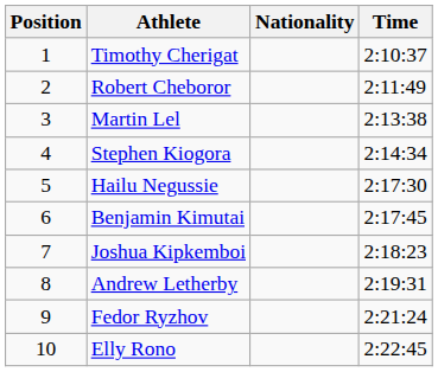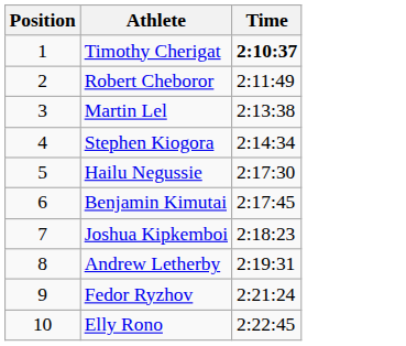 <table class="wikitable sortable">
 <tr>
 <th>Position</th>
 <th>Athlete</th>
-<th>Nationality</th>
 <th>Time</th>
 </tr>
 <tr>
 <td style="text-align:center">1</td>
 <td><a href='#'>Timothy Cherigat</a></td>
-<td></td>
-<td>2:10:37</td>
+<td><strong>2:10:37</strong></td>
 </tr>
 <tr>
 <td style="text-align:center">2</td>
 <td><a href='#'>Robert Cheboror</a></td>
-<td></td>
 <td>2:11:49</td>
 </tr>
 <tr>
 <td style="text-align:center">3</td>
 <td><a href='#'>Martin Lel</a></td>
-<td></td>
 <td>2:13:38</td>
 </tr>
 <tr>
 <td style="text-align:center">4</td>
 <td><a href='#'>Stephen Kiogora</a></td>
-<td></td>
 <td>2:14:34</td>
 </tr>
 <tr>
 <td style="text-align:center">5</td>
 <td><a href='#'>Hailu Negussie</a></td>
-<td></td>
 <td>2:17:30</td>
 </tr>
 <tr>
 <td style="text-align:center">6</td>
 <td><a href='#'>Benjamin Kimutai</a></td>
-<td></td>
 <td>2:17:45</td>
 </tr>
 <tr>
 <td style="text-align:center">7</td>
 <td><a href='#'>Joshua Kipkemboi</a></td>
-<td></td>
 <td>2:18:23</td>
 </tr>
 <tr>
 <td style="text-align:center">8</td>
 <td><a href='#'>Andrew Letherby</a></td>
-<td></td>
 <td>2:19:31</td>
 </tr>
 <tr>
 <td style="text-align:center">9</td>
 <td><a href='#'>Fedor Ryzhov</a></td>
-<td></td>
 <td>2:21:24</td>
 </tr>
 <tr>
 <td style="text-align:center">10</td>
 <td><a href='#'>Elly Rono</a></td>
-<td></td>
 <td>2:22:45</td>
 </tr>
 </table>
